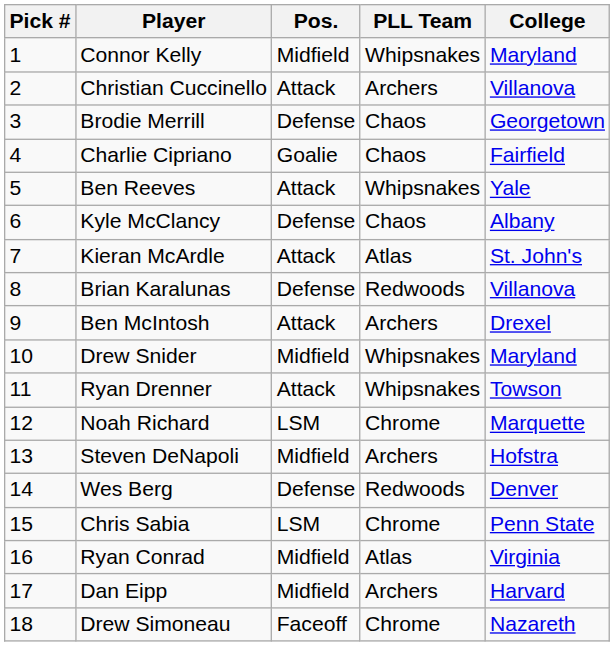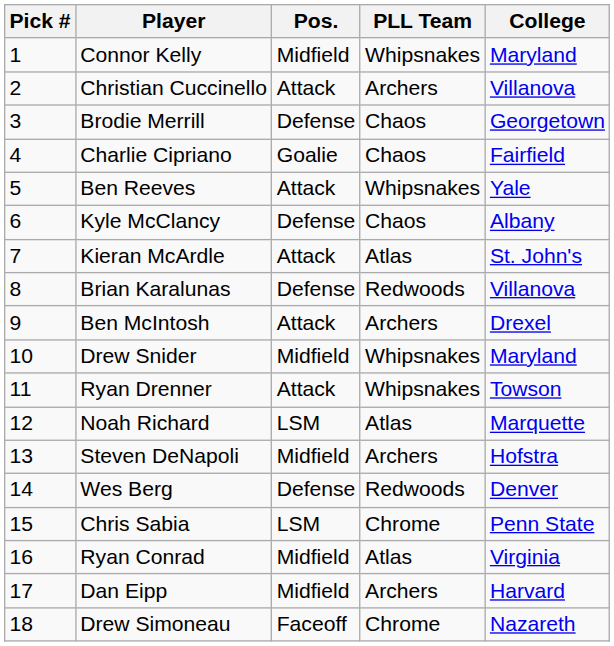 <table class="wikitable">
 <tr>
 <th>Pick #</th>
 <th>Player</th>
 <th>Pos.</th>
 <th>PLL Team</th>
 <th>College</th>
 </tr>
 <tr>
 <td>1</td>
 <td>Connor Kelly</td>
 <td>Midfield</td>
 <td>Whipsnakes</td>
 <td><a href='#'>Maryland</a></td>
 </tr>
 <tr>
 <td>2</td>
 <td>Christian Cuccinello</td>
 <td>Attack</td>
 <td>Archers</td>
 <td><a href='#'>Villanova</a></td>
 </tr>
 <tr>
 <td>3</td>
 <td>Brodie Merrill</td>
 <td>Defense</td>
 <td>Chaos</td>
 <td><a href='#'>Georgetown</a></td>
 </tr>
 <tr>
 <td>4</td>
 <td>Charlie Cipriano</td>
 <td>Goalie</td>
 <td>Chaos</td>
 <td><a href='#'>Fairfield</a></td>
 </tr>
 <tr>
 <td>5</td>
 <td>Ben Reeves</td>
 <td>Attack</td>
 <td>Whipsnakes</td>
 <td><a href='#'>Yale</a></td>
 </tr>
 <tr>
 <td>6</td>
 <td>Kyle McClancy</td>
 <td>Defense</td>
 <td>Chaos</td>
 <td><a href='#'>Albany</a></td>
 </tr>
 <tr>
 <td>7</td>
 <td>Kieran McArdle</td>
 <td>Attack</td>
 <td>Atlas</td>
 <td><a href='#'>St. John's</a></td>
 </tr>
 <tr>
 <td>8</td>
 <td>Brian Karalunas</td>
 <td>Defense</td>
 <td>Redwoods</td>
 <td><a href='#'>Villanova</a></td>
 </tr>
 <tr>
 <td>9</td>
 <td>Ben McIntosh</td>
 <td>Attack</td>
 <td>Archers</td>
 <td><a href='#'>Drexel</a></td>
 </tr>
 <tr>
 <td>10</td>
 <td>Drew Snider</td>
 <td>Midfield</td>
 <td>Whipsnakes</td>
 <td><a href='#'>Maryland</a></td>
 </tr>
 <tr>
 <td>11</td>
 <td>Ryan Drenner</td>
 <td>Attack</td>
 <td>Whipsnakes</td>
 <td><a href='#'>Towson</a></td>
 </tr>
 <tr>
 <td>12</td>
 <td>Noah Richard</td>
 <td>LSM</td>
-<td>Chrome</td>
+<td>Atlas</td>
 <td><a href='#'>Marquette</a></td>
 </tr>
 <tr>
 <td>13</td>
 <td>Steven DeNapoli</td>
 <td>Midfield</td>
 <td>Archers</td>
 <td><a href='#'>Hofstra</a></td>
 </tr>
 <tr>
 <td>14</td>
 <td>Wes Berg</td>
 <td>Defense</td>
 <td>Redwoods</td>
 <td><a href='#'>Denver</a></td>
 </tr>
 <tr>
 <td>15</td>
 <td>Chris Sabia</td>
 <td>LSM</td>
 <td>Chrome</td>
 <td><a href='#'>Penn State</a></td>
 </tr>
 <tr>
 <td>16</td>
 <td>Ryan Conrad</td>
 <td>Midfield</td>
 <td>Atlas</td>
 <td><a href='#'>Virginia</a></td>
 </tr>
 <tr>
 <td>17</td>
 <td>Dan Eipp</td>
 <td>Midfield</td>
 <td>Archers</td>
 <td><a href='#'>Harvard</a></td>
 </tr>
 <tr>
 <td>18</td>
 <td>Drew Simoneau</td>
 <td>Faceoff</td>
 <td>Chrome</td>
 <td><a href='#'>Nazareth</a></td>
 </tr>
 </table>
